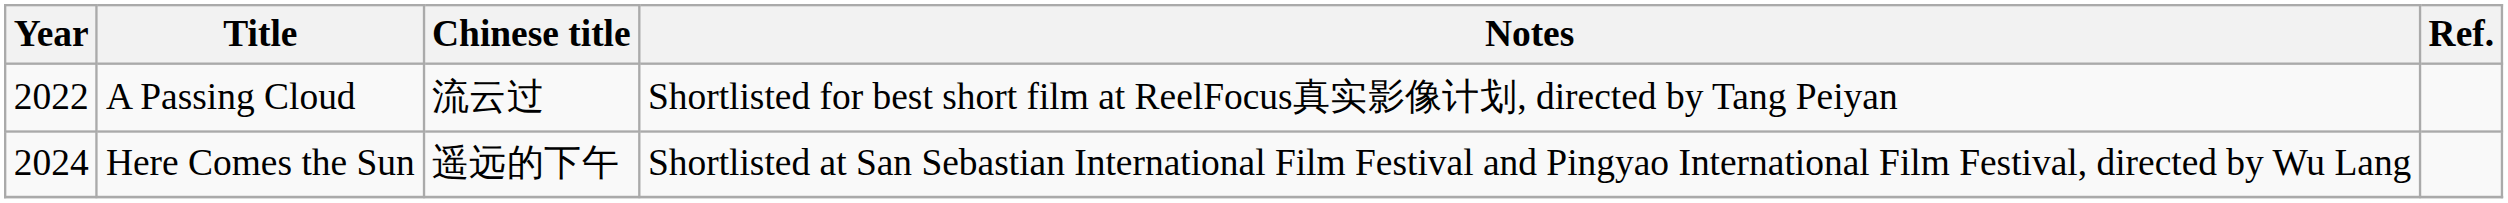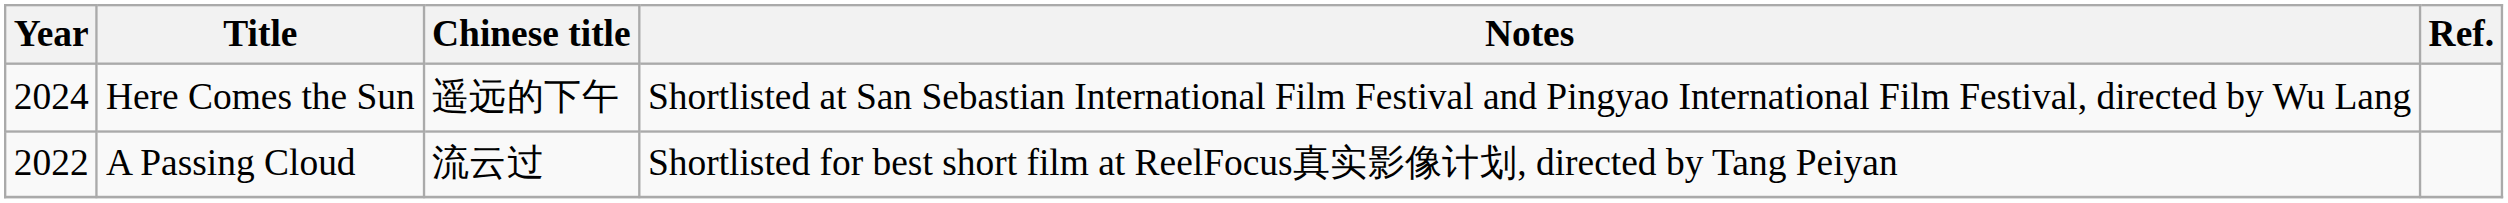 <table class="wikitable plainrowheaders sortable">
 <tr>
 <th>Year</th>
 <th>Title</th>
 <th>Chinese title</th>
 <th>Notes</th>
 <th>Ref.</th>
 </tr>
 <tr>
+<td>2024</td>
+<td>Here Comes the Sun</td>
+<td>遥远的下午</td>
+<td>Shortlisted at San Sebastian International Film Festival and Pingyao International Film Festival, directed by Wu Lang</td>
+<td></td>
+</tr>
+<tr>
 <td>2022</td>
 <td>A Passing Cloud</td>
 <td>流云过</td>
 <td>Shortlisted for best short film at ReelFocus真实影像计划, directed by Tang Peiyan</td>
 <td></td>
 </tr>
 <tr>
-<td>2024</td>
-<td>Here Comes the Sun</td>
-<td>遥远的下午</td>
-<td>Shortlisted at San Sebastian International Film Festival and Pingyao International Film Festival, directed by Wu Lang</td>
-<td></td>
-</tr>
-<tr>
 </tr>
 </table>
